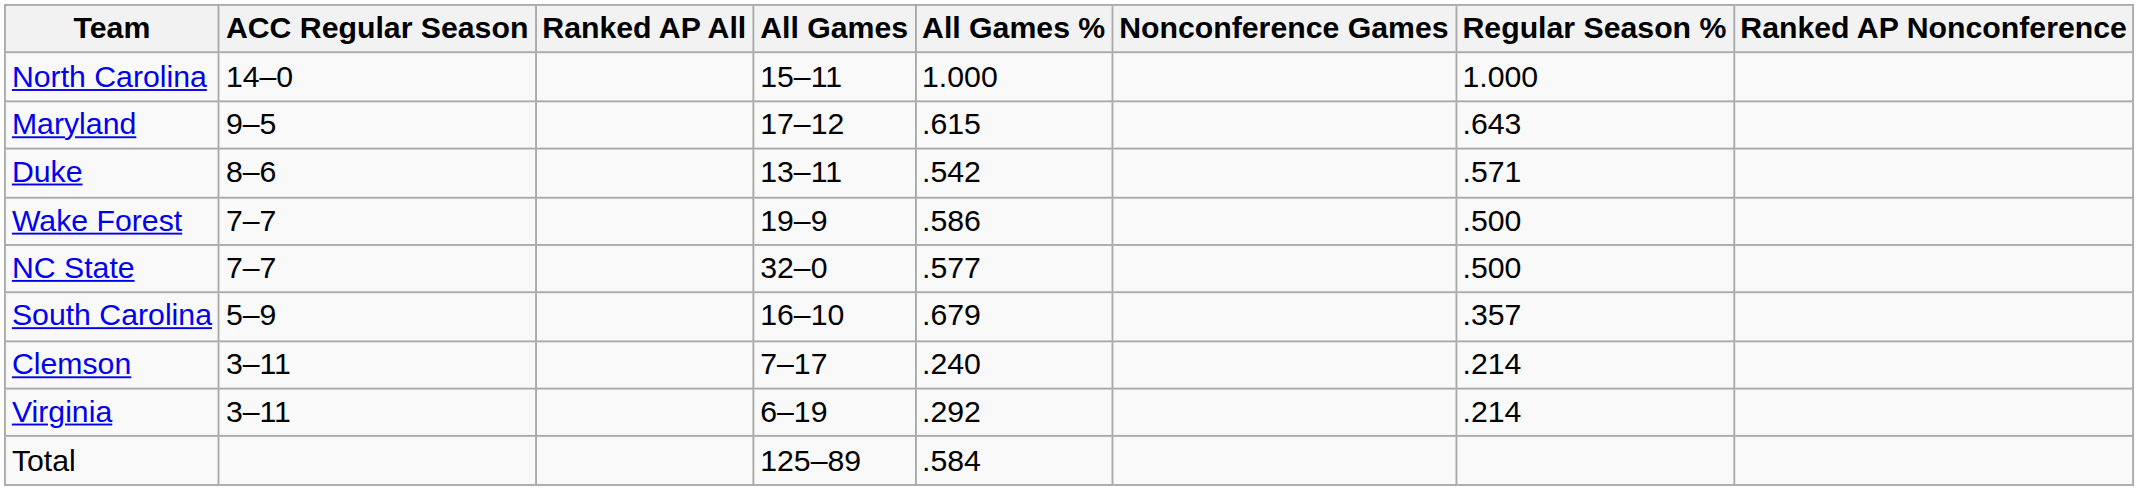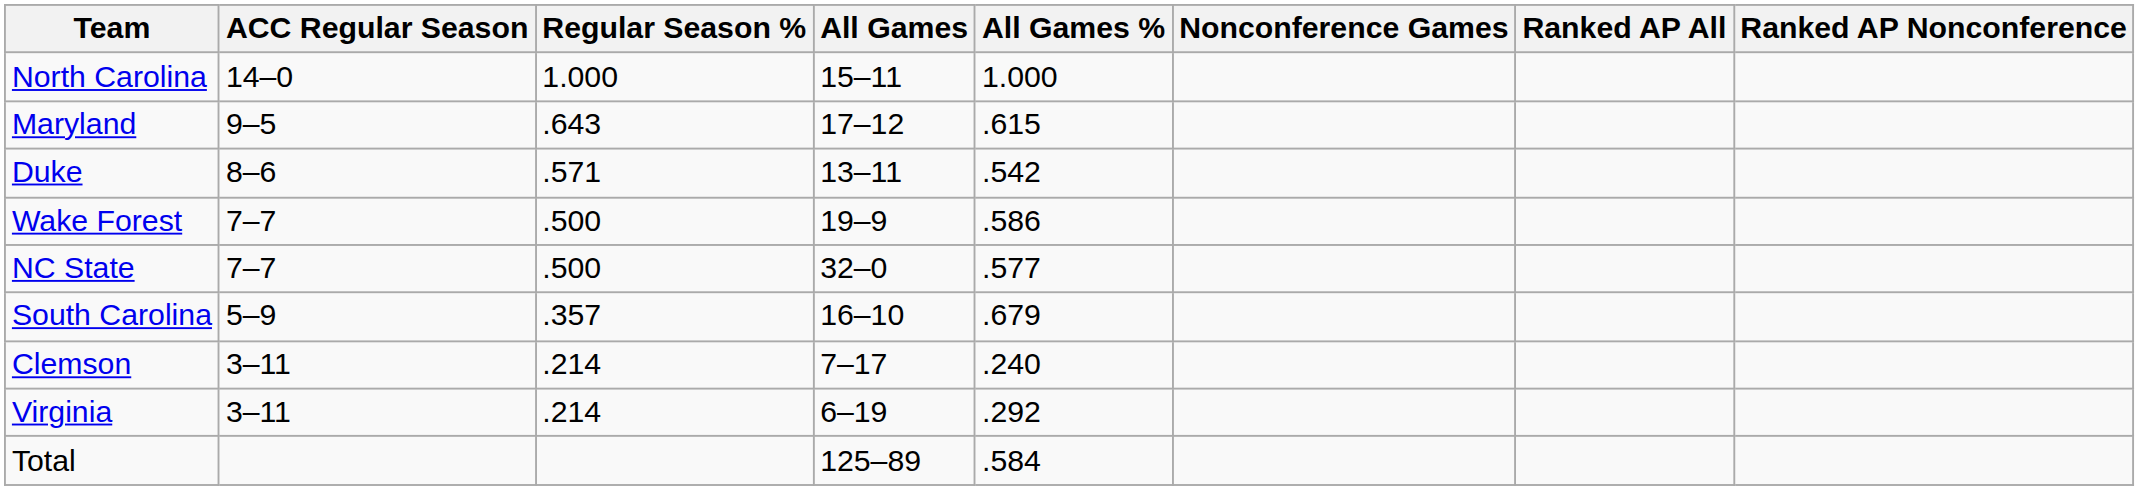 <table class="wikitable">
 <tr>
 <th>Team</th>
 <th>ACC Regular Season</th>
-<th>Ranked AP All</th>
+<th>Regular Season %</th>
 <th>All Games</th>
 <th>All Games %</th>
 <th>Nonconference Games</th>
-<th>Regular Season %</th>
+<th>Ranked AP All</th>
 <th>Ranked AP Nonconference</th>
 </tr>
 <tr>
 <td><a href='#'>North Carolina</a></td>
 <td>14–0</td>
-<td></td>
+<td>1.000</td>
 <td>15–11</td>
 <td>1.000</td>
 <td></td>
-<td>1.000</td>
+<td></td>
 <td></td>
 </tr>
 <tr>
 <td><a href='#'>Maryland</a></td>
 <td>9–5</td>
-<td></td>
+<td>.643</td>
 <td>17–12</td>
 <td>.615</td>
 <td></td>
-<td>.643</td>
+<td></td>
 <td></td>
 </tr>
 <tr>
 <td><a href='#'>Duke</a></td>
 <td>8–6</td>
-<td></td>
+<td>.571</td>
 <td>13–11</td>
 <td>.542</td>
 <td></td>
-<td>.571</td>
+<td></td>
 <td></td>
 </tr>
 <tr>
 <td><a href='#'>Wake Forest</a></td>
 <td>7–7</td>
-<td></td>
+<td>.500</td>
 <td>19–9</td>
 <td>.586</td>
 <td></td>
-<td>.500</td>
+<td></td>
 <td></td>
 </tr>
 <tr>
 <td><a href='#'>NC State</a></td>
 <td>7–7</td>
-<td></td>
+<td>.500</td>
 <td>32–0</td>
 <td>.577</td>
 <td></td>
-<td>.500</td>
+<td></td>
 <td></td>
 </tr>
 <tr>
 <td><a href='#'>South Carolina</a></td>
 <td>5–9</td>
-<td></td>
+<td>.357</td>
 <td>16–10</td>
 <td>.679</td>
 <td></td>
-<td>.357</td>
+<td></td>
 <td></td>
 </tr>
 <tr>
 <td><a href='#'>Clemson</a></td>
 <td>3–11</td>
-<td></td>
+<td>.214</td>
 <td>7–17</td>
 <td>.240</td>
 <td></td>
-<td>.214</td>
+<td></td>
 <td></td>
 </tr>
 <tr>
 <td><a href='#'>Virginia</a></td>
 <td>3–11</td>
-<td></td>
+<td>.214</td>
 <td>6–19</td>
 <td>.292</td>
 <td></td>
-<td>.214</td>
+<td></td>
 <td></td>
 </tr>
 <tr>
 <td>Total</td>
 <td></td>
 <td></td>
 <td>125–89</td>
 <td>.584</td>
 <td></td>
 <td></td>
 <td></td>
 </tr>
 </table>
